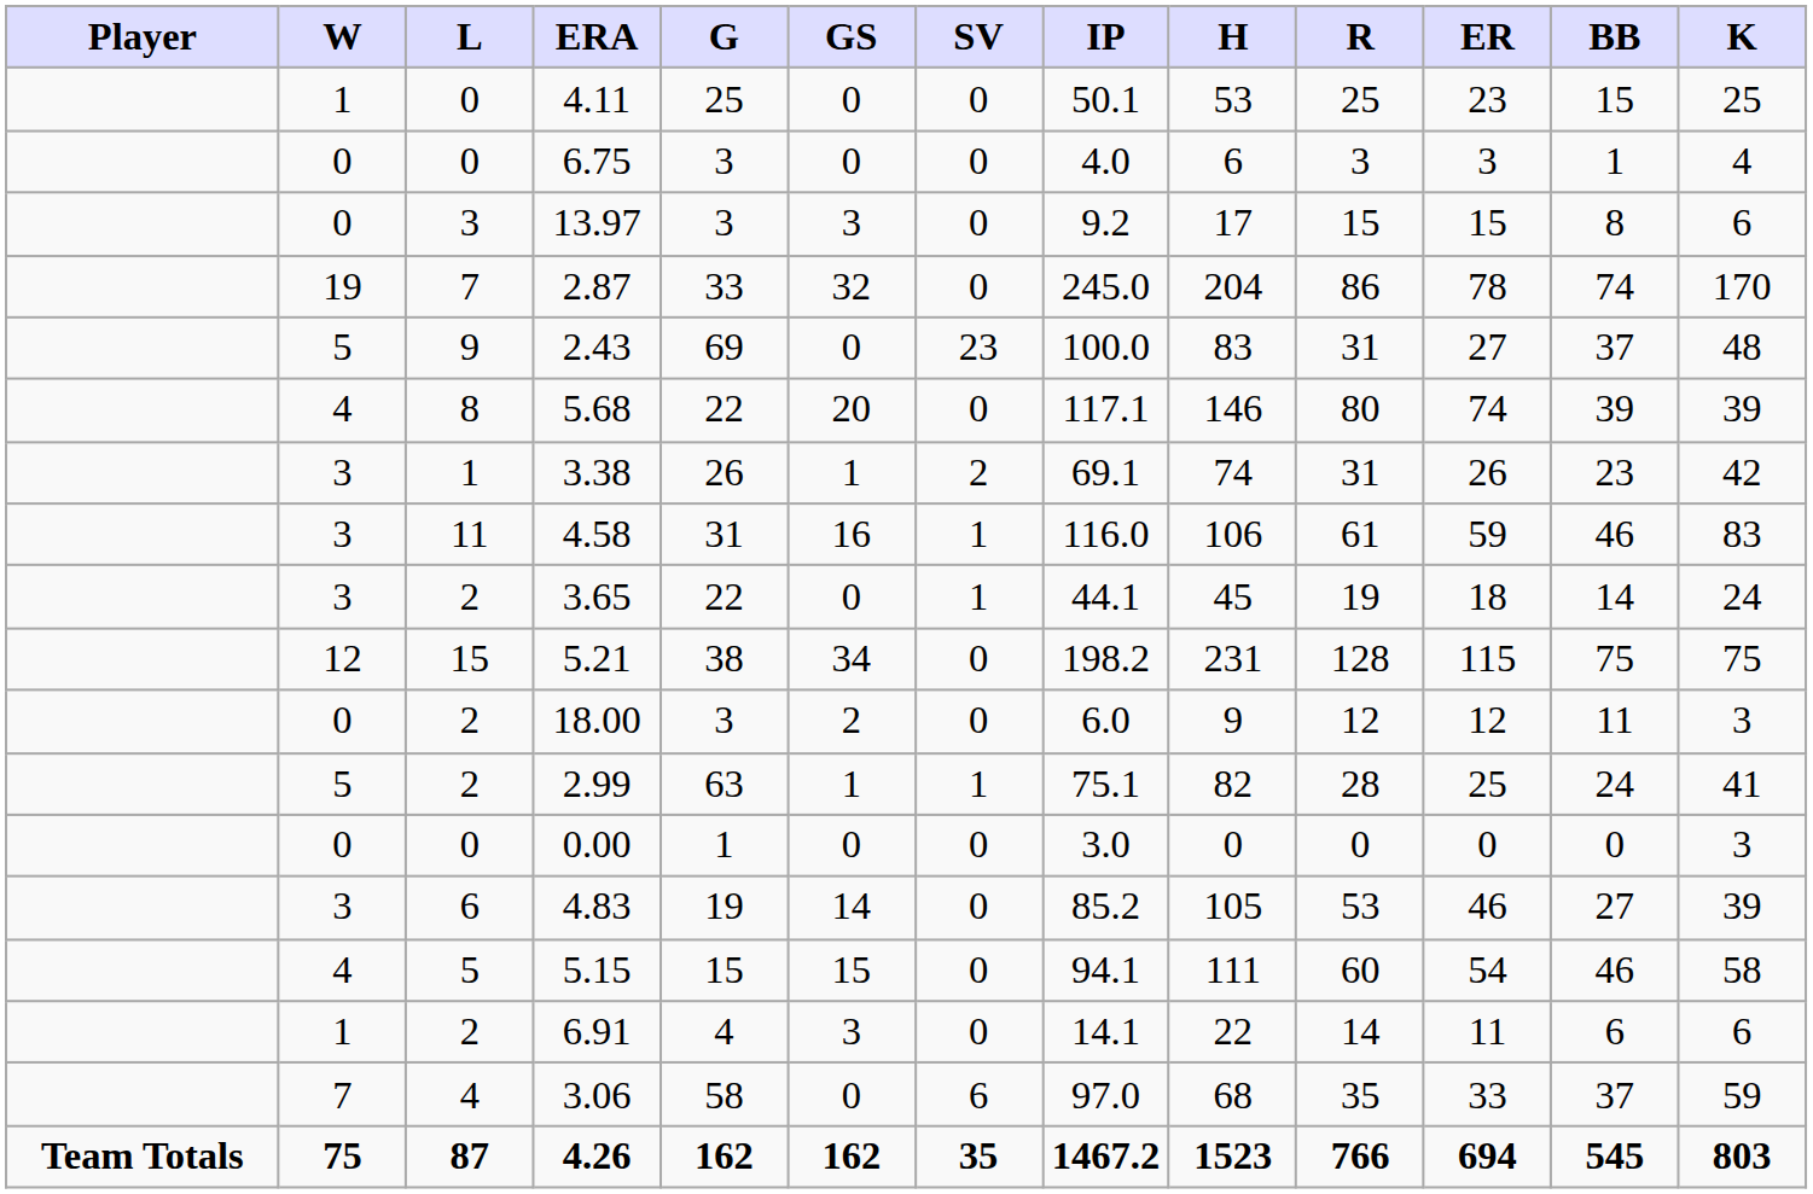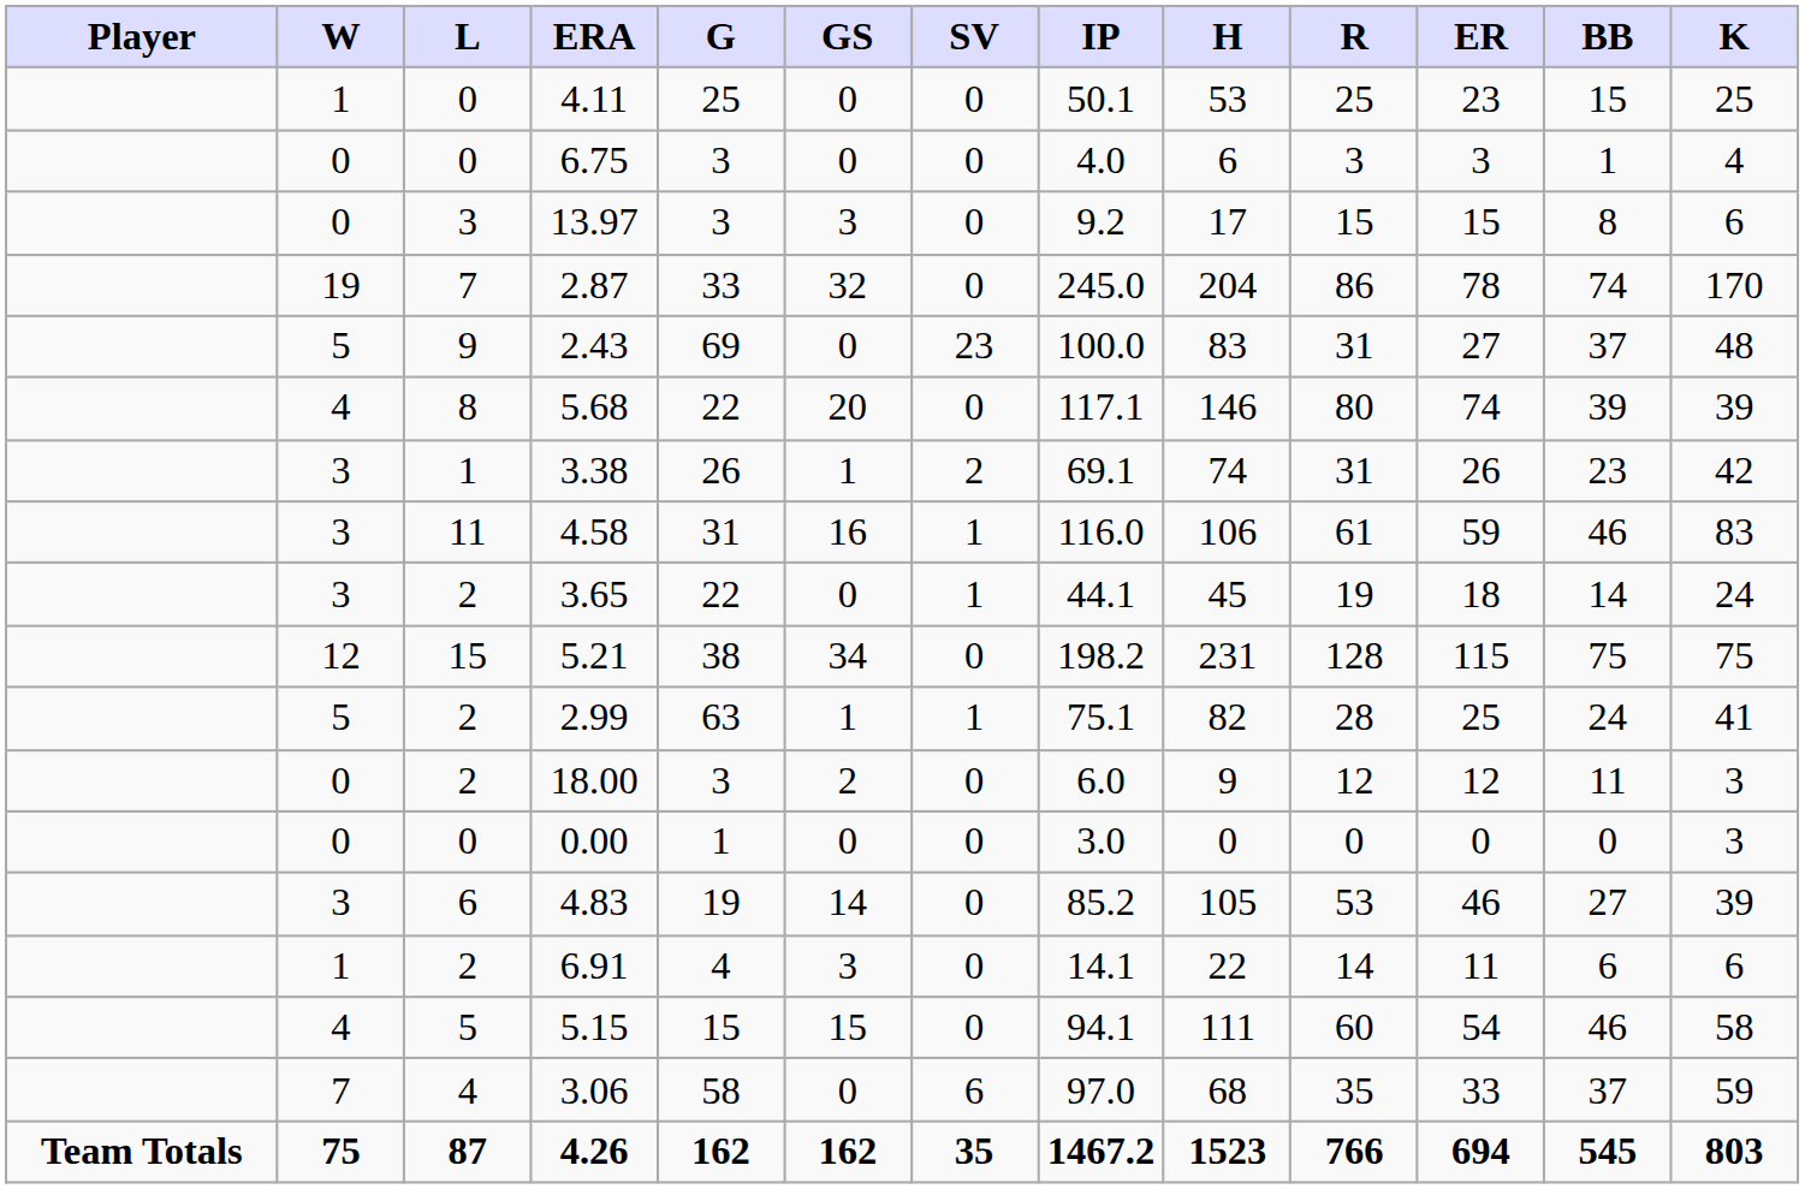 <table class="wikitable" style="text-align:center;">
 <tr>
 <th style="background:#ddf; width:15%;"><strong>Player</strong></th>
 <th style="background:#ddf; width:7%;"><strong>W</strong></th>
 <th style="background:#ddf; width:7%;"><strong>L</strong></th>
 <th style="background:#ddf; width:7%;"><strong>ERA</strong></th>
 <th style="background:#ddf; width:7%;"><strong>G</strong></th>
 <th style="background:#ddf; width:7%;"><strong>GS</strong></th>
 <th style="background:#ddf; width:7%;"><strong>SV</strong></th>
 <th style="background:#ddf; width:7%;"><strong>IP</strong></th>
 <th style="background:#ddf; width:7%;"><strong>H</strong></th>
 <th style="background:#ddf; width:7%;"><strong>R</strong></th>
 <th style="background:#ddf; width:7%;"><strong>ER</strong></th>
 <th style="background:#ddf; width:7%;"><strong>BB</strong></th>
 <th style="background:#ddf; width:7%;"><strong>K</strong></th>
 </tr>
 <tr>
 <td align=left></td>
 <td>1</td>
 <td>0</td>
 <td>4.11</td>
 <td>25</td>
 <td>0</td>
 <td>0</td>
 <td>50.1</td>
 <td>53</td>
 <td>25</td>
 <td>23</td>
 <td>15</td>
 <td>25</td>
 </tr>
 <tr>
 <td align=left></td>
 <td>0</td>
 <td>0</td>
 <td>6.75</td>
 <td>3</td>
 <td>0</td>
 <td>0</td>
 <td>4.0</td>
 <td>6</td>
 <td>3</td>
 <td>3</td>
 <td>1</td>
 <td>4</td>
 </tr>
 <tr>
 <td align=left></td>
 <td>0</td>
 <td>3</td>
 <td>13.97</td>
 <td>3</td>
 <td>3</td>
 <td>0</td>
 <td>9.2</td>
 <td>17</td>
 <td>15</td>
 <td>15</td>
 <td>8</td>
 <td>6</td>
 </tr>
 <tr>
 <td align=left></td>
 <td>19</td>
 <td>7</td>
 <td>2.87</td>
 <td>33</td>
 <td>32</td>
 <td>0</td>
 <td>245.0</td>
 <td>204</td>
 <td>86</td>
 <td>78</td>
 <td>74</td>
 <td>170</td>
 </tr>
 <tr>
 <td align=left></td>
 <td>5</td>
 <td>9</td>
 <td>2.43</td>
 <td>69</td>
 <td>0</td>
 <td>23</td>
 <td>100.0</td>
 <td>83</td>
 <td>31</td>
 <td>27</td>
 <td>37</td>
 <td>48</td>
 </tr>
 <tr>
 <td align=left></td>
 <td>4</td>
 <td>8</td>
 <td>5.68</td>
 <td>22</td>
 <td>20</td>
 <td>0</td>
 <td>117.1</td>
 <td>146</td>
 <td>80</td>
 <td>74</td>
 <td>39</td>
 <td>39</td>
 </tr>
 <tr>
 <td align=left></td>
 <td>3</td>
 <td>1</td>
 <td>3.38</td>
 <td>26</td>
 <td>1</td>
 <td>2</td>
 <td>69.1</td>
 <td>74</td>
 <td>31</td>
 <td>26</td>
 <td>23</td>
 <td>42</td>
 </tr>
 <tr>
 <td align=left></td>
 <td>3</td>
 <td>11</td>
 <td>4.58</td>
 <td>31</td>
 <td>16</td>
 <td>1</td>
 <td>116.0</td>
 <td>106</td>
 <td>61</td>
 <td>59</td>
 <td>46</td>
 <td>83</td>
 </tr>
 <tr>
 <td align=left></td>
 <td>3</td>
 <td>2</td>
 <td>3.65</td>
 <td>22</td>
 <td>0</td>
 <td>1</td>
 <td>44.1</td>
 <td>45</td>
 <td>19</td>
 <td>18</td>
 <td>14</td>
 <td>24</td>
 </tr>
 <tr>
 <td align=left></td>
 <td>12</td>
 <td>15</td>
 <td>5.21</td>
 <td>38</td>
 <td>34</td>
 <td>0</td>
 <td>198.2</td>
 <td>231</td>
 <td>128</td>
 <td>115</td>
 <td>75</td>
 <td>75</td>
 </tr>
 <tr>
 <td align=left></td>
+<td>5</td>
+<td>2</td>
+<td>2.99</td>
+<td>63</td>
+<td>1</td>
+<td>1</td>
+<td>75.1</td>
+<td>82</td>
+<td>28</td>
+<td>25</td>
+<td>24</td>
+<td>41</td>
+</tr>
+<tr>
+<td align=left></td>
 <td>0</td>
 <td>2</td>
 <td>18.00</td>
 <td>3</td>
 <td>2</td>
 <td>0</td>
 <td>6.0</td>
 <td>9</td>
 <td>12</td>
 <td>12</td>
 <td>11</td>
 <td>3</td>
-</tr>
-<tr>
-<td align=left></td>
-<td>5</td>
-<td>2</td>
-<td>2.99</td>
-<td>63</td>
-<td>1</td>
-<td>1</td>
-<td>75.1</td>
-<td>82</td>
-<td>28</td>
-<td>25</td>
-<td>24</td>
-<td>41</td>
 </tr>
 <tr>
 <td align=left></td>
 <td>0</td>
 <td>0</td>
 <td>0.00</td>
 <td>1</td>
 <td>0</td>
 <td>0</td>
 <td>3.0</td>
 <td>0</td>
 <td>0</td>
 <td>0</td>
 <td>0</td>
 <td>3</td>
 </tr>
 <tr>
 <td align=left></td>
 <td>3</td>
 <td>6</td>
 <td>4.83</td>
 <td>19</td>
 <td>14</td>
 <td>0</td>
 <td>85.2</td>
 <td>105</td>
 <td>53</td>
 <td>46</td>
 <td>27</td>
 <td>39</td>
 </tr>
 <tr>
 <td align=left></td>
+<td>1</td>
+<td>2</td>
+<td>6.91</td>
+<td>4</td>
+<td>3</td>
+<td>0</td>
+<td>14.1</td>
+<td>22</td>
+<td>14</td>
+<td>11</td>
+<td>6</td>
+<td>6</td>
+</tr>
+<tr>
+<td align=left></td>
 <td>4</td>
 <td>5</td>
 <td>5.15</td>
 <td>15</td>
 <td>15</td>
 <td>0</td>
 <td>94.1</td>
 <td>111</td>
 <td>60</td>
 <td>54</td>
 <td>46</td>
 <td>58</td>
-</tr>
-<tr>
-<td align=left></td>
-<td>1</td>
-<td>2</td>
-<td>6.91</td>
-<td>4</td>
-<td>3</td>
-<td>0</td>
-<td>14.1</td>
-<td>22</td>
-<td>14</td>
-<td>11</td>
-<td>6</td>
-<td>6</td>
 </tr>
 <tr>
 <td align=left></td>
 <td>7</td>
 <td>4</td>
 <td>3.06</td>
 <td>58</td>
 <td>0</td>
 <td>6</td>
 <td>97.0</td>
 <td>68</td>
 <td>35</td>
 <td>33</td>
 <td>37</td>
 <td>59</td>
 </tr>
 <tr class="sortbottom">
 <td><strong>Team Totals</strong></td>
 <td><strong>75</strong></td>
 <td><strong>87</strong></td>
 <td><strong>4.26</strong></td>
 <td><strong>162</strong></td>
 <td><strong>162</strong></td>
 <td><strong>35</strong></td>
 <td><strong>1467.2</strong></td>
 <td><strong>1523</strong></td>
 <td><strong>766</strong></td>
 <td><strong>694</strong></td>
 <td><strong>545</strong></td>
 <td><strong>803</strong></td>
 </tr>
 </table>
